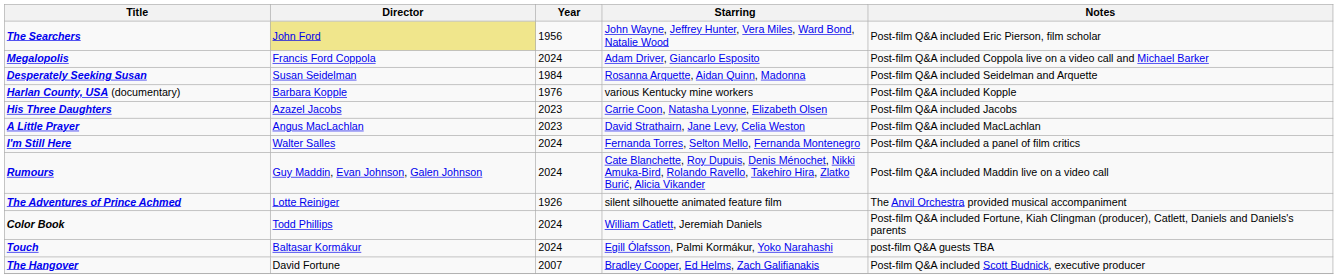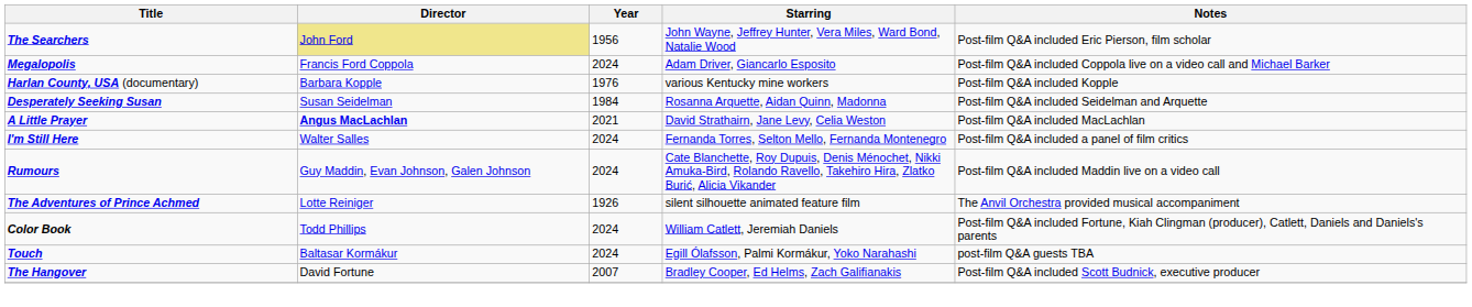 <table class="wikitable" style="width:100%;">
 <tr>
 <th style="width:20%;">Title</th>
 <th style="width:20%;">Director</th>
 <th style="width:5%;">Year</th>
 <th style="width:20%;">Starring</th>
 <th style="width:35%;">Notes</th>
 </tr>
 <tr>
 <td><strong><em><a href='#'>The Searchers</a></em></strong></td>
 <td style="background: khaki;"><a href='#'>John Ford</a></td>
 <td>1956</td>
 <td><a href='#'>John Wayne</a>, <a href='#'>Jeffrey Hunter</a>, <a href='#'>Vera Miles</a>, <a href='#'>Ward Bond</a>, <a href='#'>Natalie Wood</a></td>
 <td>Post-film Q&A included Eric Pierson, film scholar</td>
 </tr>
 <tr>
 <td><strong><em><a href='#'>Megalopolis</a></em></strong></td>
 <td><a href='#'>Francis Ford Coppola</a></td>
 <td>2024</td>
 <td><a href='#'>Adam Driver</a>, <a href='#'>Giancarlo Esposito</a></td>
 <td>Post-film Q&A included Coppola live on a video call and <a href='#'>Michael Barker</a></td>
 </tr>
 <tr>
+<td><strong><em><a href='#'>Harlan County, USA</a></em></strong> (documentary)</td>
+<td><a href='#'>Barbara Kopple</a></td>
+<td>1976</td>
+<td>various Kentucky mine workers</td>
+<td>Post-film Q&A included Kopple</td>
+</tr>
+<tr>
 <td><strong><em><a href='#'>Desperately Seeking Susan</a></em></strong></td>
 <td><a href='#'>Susan Seidelman</a></td>
 <td>1984</td>
 <td><a href='#'>Rosanna Arquette</a>, <a href='#'>Aidan Quinn</a>, <a href='#'>Madonna</a></td>
 <td>Post-film Q&A included Seidelman and Arquette</td>
 </tr>
 <tr>
-<td><strong><em><a href='#'>Harlan County, USA</a></em></strong> (documentary)</td>
-<td><a href='#'>Barbara Kopple</a></td>
-<td>1976</td>
-<td>various Kentucky mine workers</td>
-<td>Post-film Q&A included Kopple</td>
-</tr>
-<tr>
-<td><strong><em><a href='#'>His Three Daughters</a></em></strong></td>
-<td><a href='#'>Azazel Jacobs</a></td>
-<td>2023</td>
-<td><a href='#'>Carrie Coon</a>, <a href='#'>Natasha Lyonne</a>, <a href='#'>Elizabeth Olsen</a></td>
-<td>Post-film Q&A included Jacobs</td>
-</tr>
-<tr>
 <td><strong><em><a href='#'>A Little Prayer</a></em></strong></td>
-<td><a href='#'>Angus MacLachlan</a></td>
-<td>2023</td>
+<td><strong><a href='#'>Angus MacLachlan</a></strong></td>
+<td>2021</td>
 <td><a href='#'>David Strathairn</a>, <a href='#'>Jane Levy</a>, <a href='#'>Celia Weston</a></td>
 <td>Post-film Q&A included MacLachlan</td>
 </tr>
 <tr>
 <td><strong><em><a href='#'>I'm Still Here</a></em></strong></td>
 <td><a href='#'>Walter Salles</a></td>
 <td>2024</td>
 <td><a href='#'>Fernanda Torres</a>, <a href='#'>Selton Mello</a>, <a href='#'>Fernanda Montenegro</a></td>
 <td>Post-film Q&A included a panel of film critics</td>
 </tr>
 <tr>
 <td><strong><em><a href='#'>Rumours</a></em></strong></td>
 <td><a href='#'>Guy Maddin</a>, <a href='#'>Evan Johnson</a>, <a href='#'>Galen Johnson</a></td>
 <td>2024</td>
 <td><a href='#'>Cate Blanchette</a>, <a href='#'>Roy Dupuis</a>, <a href='#'>Denis Ménochet</a>, <a href='#'>Nikki Amuka-Bird</a>, <a href='#'>Rolando Ravello</a>, <a href='#'>Takehiro Hira</a>, <a href='#'>Zlatko Burić</a>, <a href='#'>Alicia Vikander</a></td>
 <td>Post-film Q&A included Maddin live on a video call</td>
 </tr>
 <tr>
 <td><strong><em><a href='#'>The Adventures of Prince Achmed</a></em></strong></td>
 <td><a href='#'>Lotte Reiniger</a></td>
 <td>1926</td>
 <td>silent silhouette animated feature film</td>
 <td>The <a href='#'>Anvil Orchestra</a> provided musical accompaniment</td>
 </tr>
 <tr>
 <td><strong><em>Color Book</em></strong></td>
 <td><a href='#'>Todd Phillips</a></td>
 <td>2024</td>
 <td><a href='#'>William Catlett</a>, Jeremiah Daniels</td>
 <td>Post-film Q&A included Fortune, Kiah Clingman (producer), Catlett, Daniels and Daniels's parents</td>
 </tr>
 <tr>
 <td><strong><em><a href='#'>Touch</a></em></strong></td>
 <td><a href='#'>Baltasar Kormákur</a></td>
 <td>2024</td>
 <td><a href='#'>Egill Ólafsson</a>, Palmi Kormákur, <a href='#'>Yoko Narahashi</a></td>
 <td>post-film Q&A guests TBA</td>
 </tr>
 <tr>
 <td><strong><em><a href='#'>The Hangover</a></em></strong></td>
 <td>David Fortune</td>
 <td>2007</td>
 <td><a href='#'>Bradley Cooper</a>, <a href='#'>Ed Helms</a>, <a href='#'>Zach Galifianakis</a></td>
 <td>Post-film Q&A included <a href='#'>Scott Budnick</a>, executive producer</td>
 </tr>
 <tr>
 </tr>
 </table>
